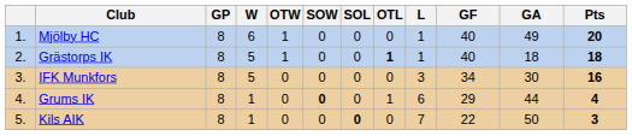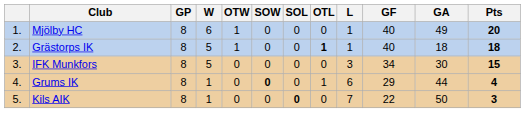 <table class="wikitable">
 <tr>
 <th width="30"></th>
 <th width="200">Club</th>
 <th width="30">GP</th>
 <th width="30">W</th>
 <th width="30">OTW</th>
 <th width="30">SOW</th>
 <th width="30">SOL</th>
 <th width="30">OTL</th>
 <th width="30">L</th>
 <th width="70">GF</th>
 <th width="70">GA</th>
 <th width="70">Pts</th>
 </tr>
 <tr bgcolor="#BCD2EE" align="center">
 <td>1.</td>
 <td align="left"><a href='#'>Mjölby HC</a></td>
 <td>8</td>
 <td>6</td>
 <td>1</td>
 <td>0</td>
 <td>0</td>
 <td>0</td>
 <td>1</td>
 <td>40</td>
 <td>49</td>
 <td><strong>20</strong></td>
 </tr>
 <tr bgcolor="#BCD2EE" align="center">
 <td>2.</td>
 <td align="left"><a href='#'>Grästorps IK</a></td>
 <td>8</td>
 <td>5</td>
 <td>1</td>
 <td>0</td>
 <td>0</td>
 <td><strong>1</strong></td>
 <td>1</td>
 <td>40</td>
 <td>18</td>
 <td><strong>18</strong></td>
 </tr>
 <tr bgcolor="#EECFA1" align="center">
 <td>3.</td>
 <td align="left"><a href='#'>IFK Munkfors</a></td>
 <td>8</td>
 <td>5</td>
 <td>0</td>
 <td>0</td>
 <td>0</td>
 <td>0</td>
 <td>3</td>
 <td>34</td>
 <td>30</td>
-<td><strong>16</strong></td>
+<td><strong>15</strong></td>
 </tr>
 <tr bgcolor="#EECFA1" align="center">
 <td>4.</td>
 <td align="left"><a href='#'>Grums IK</a></td>
 <td>8</td>
 <td>1</td>
 <td>0</td>
 <td><strong>0</strong></td>
 <td>0</td>
 <td>1</td>
 <td>6</td>
 <td>29</td>
 <td>44</td>
 <td><strong>4</strong></td>
 </tr>
 <tr bgcolor="#EECFA1" align="center">
 <td>5.</td>
 <td align="left"><a href='#'>Kils AIK</a></td>
 <td>8</td>
 <td>1</td>
 <td>0</td>
 <td>0</td>
 <td><strong>0</strong></td>
 <td>0</td>
 <td>7</td>
 <td>22</td>
 <td>50</td>
 <td><strong>3</strong></td>
 </tr>
 </table>
